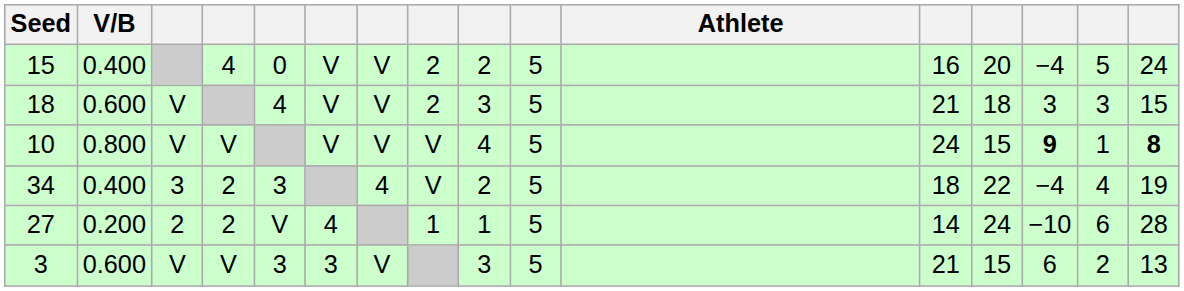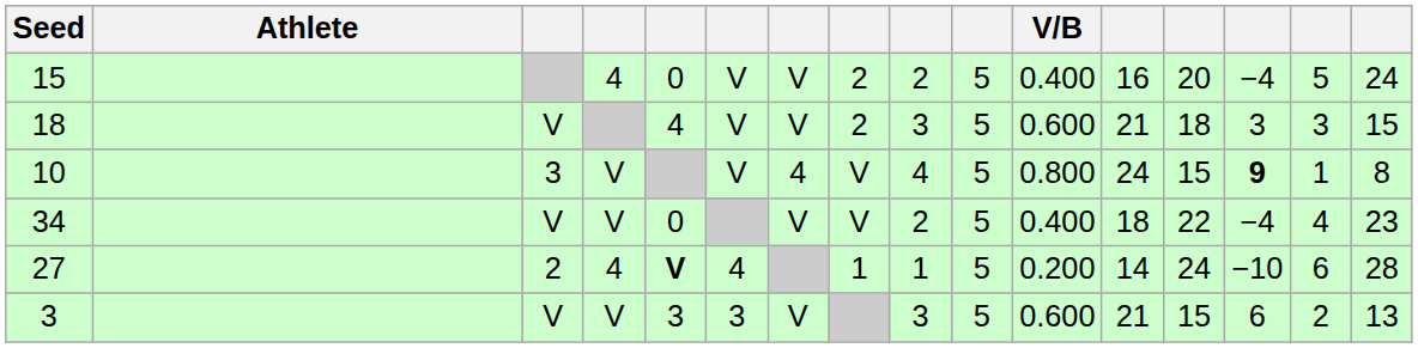 <table class="wikitable" style="text-align:center">
 <tr>
 <th width="25">Seed</th>
-<th width="40">V/B</th>
+<th width="220">Athlete</th>
 <th width="25"></th>
 <th width="25"></th>
 <th width="25"></th>
 <th width="25"></th>
 <th width="25"></th>
 <th width="25"></th>
 <th width="25"></th>
 <th width="25"></th>
-<th width="220">Athlete</th>
+<th width="40">V/B</th>
 <th width="25"></th>
 <th width="25"></th>
 <th width="25"></th>
 <th width="25"></th>
 <th width="25"></th>
 </tr>
 <tr bgcolor=ccffcc>
 <td>15</td>
-<td>0.400</td>
+<td align=left></td>
 <td bgcolor="#cccccc"></td>
 <td>4</td>
 <td>0</td>
 <td>V</td>
 <td>V</td>
 <td>2</td>
 <td>2</td>
 <td>5</td>
-<td align=left></td>
+<td>0.400</td>
 <td>16</td>
 <td>20</td>
 <td>−4</td>
 <td>5</td>
 <td>24</td>
 </tr>
 <tr bgcolor=ccffcc>
 <td>18</td>
-<td>0.600</td>
+<td align=left></td>
 <td>V</td>
 <td bgcolor="#cccccc"></td>
 <td>4</td>
 <td>V</td>
 <td>V</td>
 <td>2</td>
 <td>3</td>
 <td>5</td>
-<td align=left></td>
+<td>0.600</td>
 <td>21</td>
 <td>18</td>
 <td>3</td>
 <td>3</td>
 <td>15</td>
 </tr>
 <tr bgcolor=ccffcc>
 <td>10</td>
-<td>0.800</td>
-<td>V</td>
+<td align=left></td>
+<td>3</td>
 <td>V</td>
 <td bgcolor="#cccccc"></td>
 <td>V</td>
-<td>V</td>
+<td>4</td>
 <td>V</td>
 <td>4</td>
 <td>5</td>
-<td align=left></td>
+<td>0.800</td>
 <td>24</td>
 <td>15</td>
 <td><strong>9</strong></td>
 <td>1</td>
-<td><strong>8</strong></td>
+<td>8</td>
 </tr>
 <tr bgcolor=ccffcc>
 <td>34</td>
-<td>0.400</td>
-<td>3</td>
-<td>2</td>
-<td>3</td>
+<td align=left></td>
+<td>V</td>
+<td>V</td>
+<td>0</td>
 <td bgcolor="#cccccc"></td>
-<td>4</td>
+<td>V</td>
 <td>V</td>
 <td>2</td>
 <td>5</td>
-<td align=left></td>
+<td>0.400</td>
 <td>18</td>
 <td>22</td>
 <td>−4</td>
 <td>4</td>
-<td>19</td>
+<td>23</td>
 </tr>
 <tr bgcolor=ccffcc>
 <td>27</td>
-<td>0.200</td>
+<td align=left></td>
 <td>2</td>
-<td>2</td>
-<td>V</td>
+<td>4</td>
+<td><strong>V</strong></td>
 <td>4</td>
 <td bgcolor="#cccccc"></td>
 <td>1</td>
 <td>1</td>
 <td>5</td>
-<td align=left></td>
+<td>0.200</td>
 <td>14</td>
 <td>24</td>
 <td>−10</td>
 <td>6</td>
 <td>28</td>
 </tr>
 <tr bgcolor=ccffcc>
 <td>3</td>
-<td>0.600</td>
+<td align=left></td>
 <td>V</td>
 <td>V</td>
 <td>3</td>
 <td>3</td>
 <td>V</td>
 <td bgcolor="#cccccc"></td>
 <td>3</td>
 <td>5</td>
-<td align=left></td>
+<td>0.600</td>
 <td>21</td>
 <td>15</td>
 <td>6</td>
 <td>2</td>
 <td>13</td>
 </tr>
 </table>
